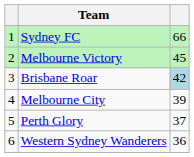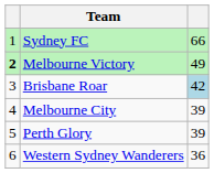 <table class="wikitable" style="float:right; margin-right:20px; font-size:100%; text-align:center">
 <tr>
 <th></th>
 <th>Team</th>
 <th></th>
 </tr>
 <tr bgcolor=#BBF3BB>
 <td>1</td>
 <td align=left><a href='#'>Sydney FC</a></td>
 <td>66</td>
 </tr>
 <tr bgcolor=#BBF3BB>
-<td>2</td>
+<td><strong>2</strong></td>
 <td align=left><a href='#'>Melbourne Victory</a></td>
-<td>45</td>
+<td>49</td>
 </tr>
 <tr>
 <td>3</td>
 <td align=left><a href='#'>Brisbane Roar</a></td>
 <td style="background: lightblue;">42</td>
 </tr>
 <tr>
 <td>4</td>
 <td align=left><a href='#'>Melbourne City</a></td>
 <td>39</td>
 </tr>
 <tr>
 <td>5</td>
 <td align=left><a href='#'>Perth Glory</a></td>
-<td>37</td>
+<td>39</td>
 </tr>
 <tr>
 <td>6</td>
 <td align=left><a href='#'>Western Sydney Wanderers</a></td>
 <td>36</td>
 </tr>
 </table>
